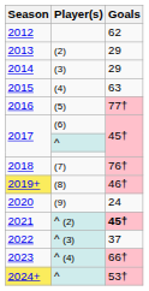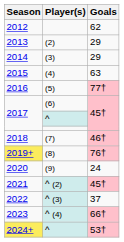 <table class="wikitable sortable" style="text-align:left">
 <tr>
 <th>Season</th>
 <th>Player(s)</th>
 <th>Goals</th>
 </tr>
 <tr>
 <td><a href='#'>2012</a></td>
 <td></td>
 <td>62</td>
 </tr>
 <tr>
 <td><a href='#'>2013</a></td>
 <td> <small>(2)</small></td>
 <td>29</td>
 </tr>
 <tr>
 <td><a href='#'>2014</a></td>
 <td> <small>(3)</small></td>
 <td>29</td>
 </tr>
 <tr>
 <td><a href='#'>2015</a></td>
 <td> <small>(4)</small></td>
 <td>63</td>
 </tr>
 <tr>
 <td><a href='#'>2016</a></td>
 <td> <small>(5)</small></td>
 <td bgcolor="#FFC0CB">77†</td>
 </tr>
 <tr>
 <td rowspan=3><a href='#'>2017</a></td>
 <td> <small>(6)</small></td>
 <td rowspan=3 bgcolor="#FFC0CB">45†</td>
 </tr>
 <tr>
 <td align=left bgcolor="#CFECEC">^</td>
 </tr>
 <tr>
 <td align=left></td>
 </tr>
 <tr>
 <td><a href='#'>2018</a></td>
 <td> <small>(7)</small></td>
-<td bgcolor="#FFC0CB">76†</td>
+<td bgcolor="#FFC0CB">46†</td>
 </tr>
 <tr>
 <td bgcolor="#FBEC5D"><a href='#'>2019+</a></td>
 <td> <small>(8)</small></td>
-<td bgcolor="#FFC0CB">46†</td>
+<td bgcolor="#FFC0CB">76†</td>
 </tr>
 <tr>
 <td><a href='#'>2020</a></td>
 <td> <small>(9)</small></td>
 <td>24</td>
 </tr>
 <tr>
 <td><a href='#'>2021</a></td>
 <td align=left bgcolor="#CFECEC">^ <small>(2)</small></td>
-<td bgcolor="#FFC0CB"><strong>45†</strong></td>
+<td bgcolor="#FFC0CB">45†</td>
 </tr>
 <tr>
 <td><a href='#'>2022</a></td>
 <td align=left bgcolor="#CFECEC">^ <small>(3)</small></td>
 <td>37</td>
 </tr>
 <tr>
 <td><a href='#'>2023</a></td>
 <td align=left bgcolor="#CFECEC">^ <small>(4)</small></td>
 <td bgcolor="#FFC0CB">66†</td>
 </tr>
 <tr>
 <td bgcolor="#FBEC5D"><a href='#'>2024+</a></td>
 <td align=left bgcolor="#CFECEC">^</td>
 <td bgcolor="#FFC0CB">53†</td>
 </tr>
 </table>
